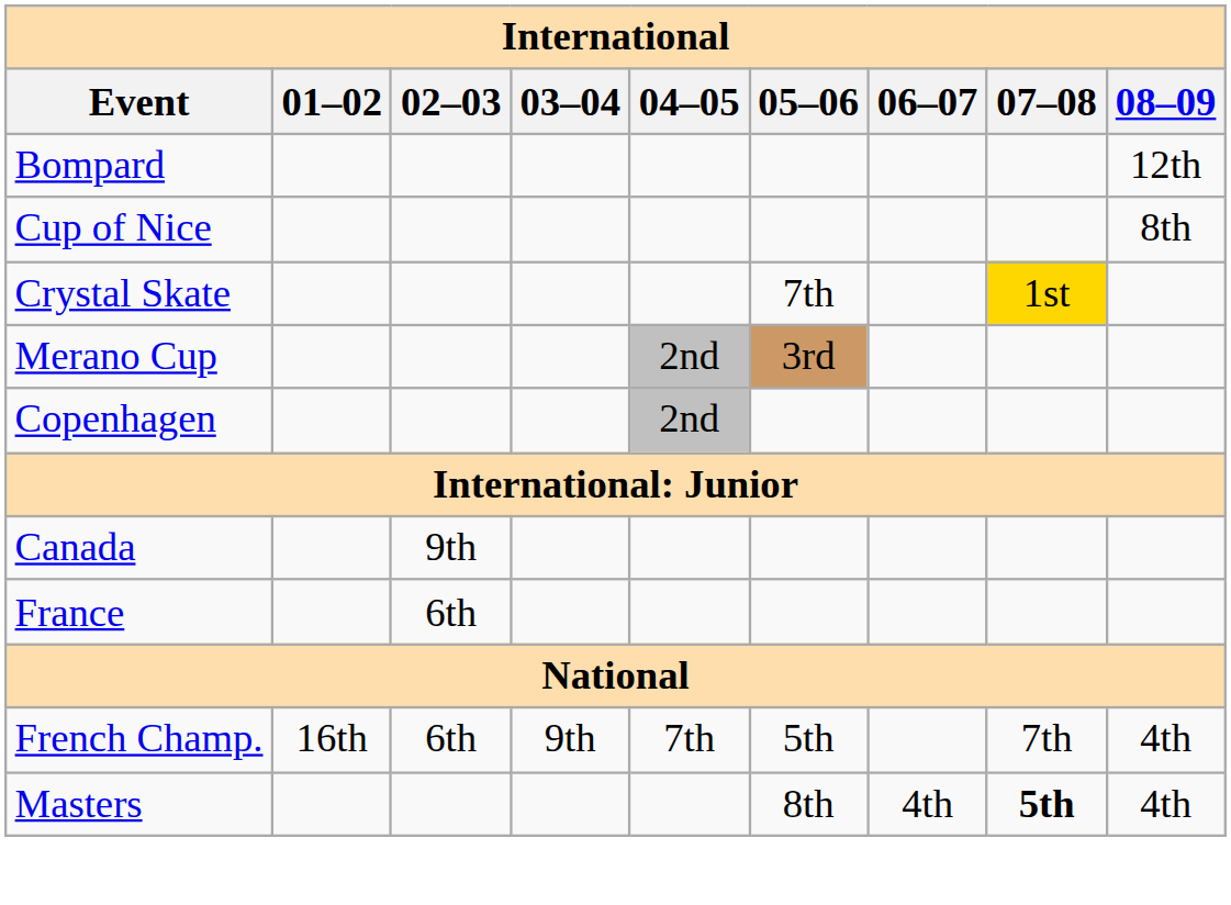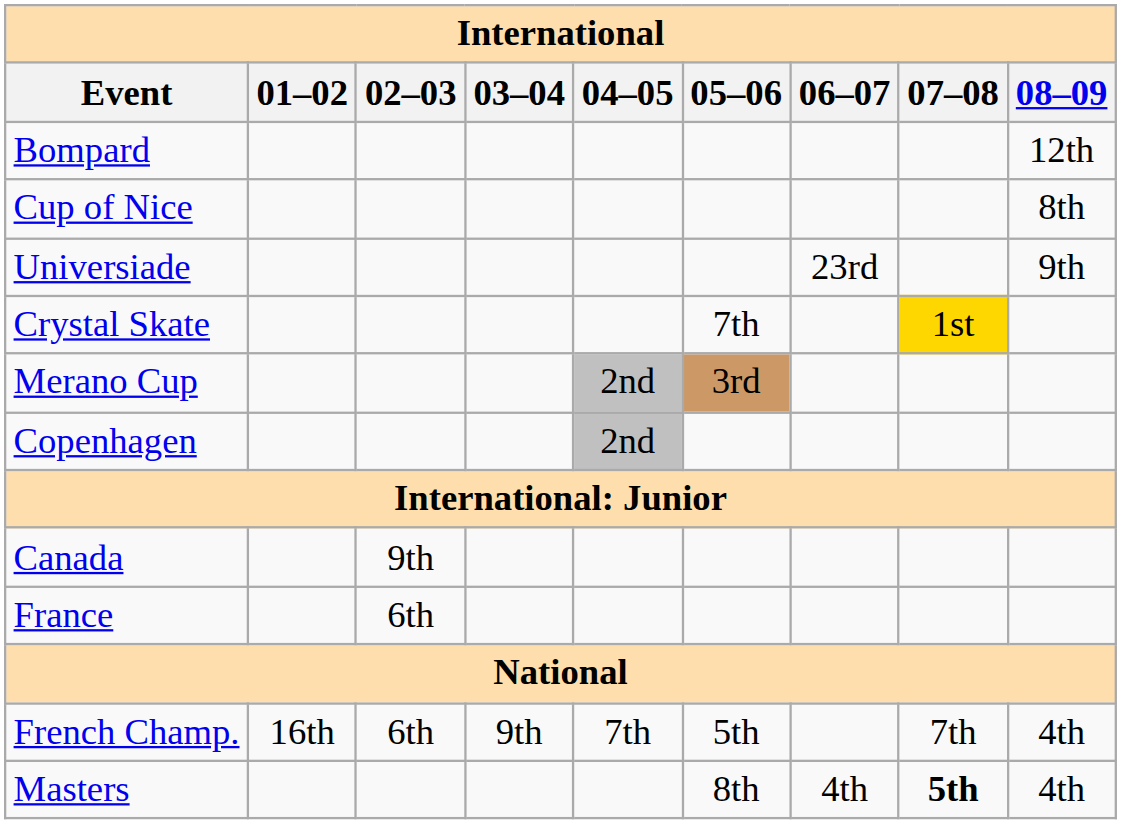 <table class="wikitable" style="text-align:center">
 <tr>
 <th style="background-color: #ffdead; " colspan=9 align=center><strong>International</strong></th>
 </tr>
 <tr>
 <th>Event</th>
 <th>01–02</th>
 <th>02–03</th>
 <th>03–04</th>
 <th>04–05</th>
 <th>05–06</th>
 <th>06–07</th>
 <th>07–08</th>
 <th><a href='#'>08–09</a></th>
 </tr>
 <tr>
 <td align=left> <a href='#'>Bompard</a></td>
 <td></td>
 <td></td>
 <td></td>
 <td></td>
 <td></td>
 <td></td>
 <td></td>
 <td>12th</td>
 </tr>
 <tr>
 <td align=left><a href='#'>Cup of Nice</a></td>
 <td></td>
 <td></td>
 <td></td>
 <td></td>
 <td></td>
 <td></td>
 <td></td>
 <td>8th</td>
+</tr>
+<tr>
+<td align=left><a href='#'>Universiade</a></td>
+<td></td>
+<td></td>
+<td></td>
+<td></td>
+<td></td>
+<td>23rd</td>
+<td></td>
+<td>9th</td>
 </tr>
 <tr>
 <td align=left><a href='#'>Crystal Skate</a></td>
 <td></td>
 <td></td>
 <td></td>
 <td></td>
 <td>7th</td>
 <td></td>
 <td bgcolor=gold>1st</td>
 <td></td>
 </tr>
 <tr>
 <td align=left><a href='#'>Merano Cup</a></td>
 <td></td>
 <td></td>
 <td></td>
 <td bgcolor=silver>2nd</td>
 <td bgcolor=cc9966>3rd</td>
 <td></td>
 <td></td>
 <td></td>
 </tr>
 <tr>
 <td align=left><a href='#'>Copenhagen</a></td>
 <td></td>
 <td></td>
 <td></td>
 <td bgcolor=silver>2nd</td>
 <td></td>
 <td></td>
 <td></td>
 <td></td>
 </tr>
 <tr>
 <th style="background-color: #ffdead; " colspan=9 align=center><strong>International: Junior</strong></th>
 </tr>
 <tr>
 <td align=left> <a href='#'>Canada</a></td>
 <td></td>
 <td>9th</td>
 <td></td>
 <td></td>
 <td></td>
 <td></td>
 <td></td>
 <td></td>
 </tr>
 <tr>
 <td align=left> <a href='#'>France</a></td>
 <td></td>
 <td>6th</td>
 <td></td>
 <td></td>
 <td></td>
 <td></td>
 <td></td>
 <td></td>
 </tr>
 <tr>
 <th style="background-color: #ffdead; " colspan=9 align=center><strong>National</strong></th>
 </tr>
 <tr>
 <td align=left><a href='#'>French Champ.</a></td>
 <td>16th</td>
 <td>6th</td>
 <td>9th</td>
 <td>7th</td>
 <td>5th</td>
 <td></td>
 <td>7th</td>
 <td>4th</td>
 </tr>
 <tr>
 <td align=left><a href='#'>Masters</a></td>
 <td></td>
 <td></td>
 <td></td>
 <td></td>
 <td>8th</td>
 <td>4th</td>
 <td><strong>5th</strong></td>
 <td>4th</td>
 </tr>
 </table>
